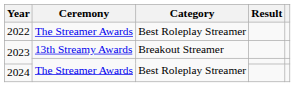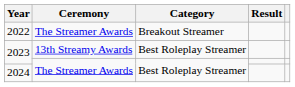 <table class="wikitable">
 <tr>
 <th>Year</th>
 <th>Ceremony</th>
 <th>Category</th>
 <th>Result</th>
 <th></th>
 </tr>
 <tr>
 <td>2022</td>
 <td><a href='#'>The Streamer Awards</a></td>
-<td>Best Roleplay Streamer</td>
+<td>Breakout Streamer</td>
 <td></td>
 <td></td>
 </tr>
 <tr>
 <td rowspan="2">2023</td>
 <td><a href='#'>13th Streamy Awards</a></td>
-<td>Breakout Streamer</td>
+<td>Best Roleplay Streamer</td>
 <td></td>
 <td></td>
 </tr>
 <tr>
 <td rowspan="2"><a href='#'>The Streamer Awards</a></td>
 <td rowspan="2">Best Roleplay Streamer</td>
 <td></td>
 <td></td>
 </tr>
 <tr>
 <td>2024</td>
 <td></td>
 <td></td>
 </tr>
 </table>
